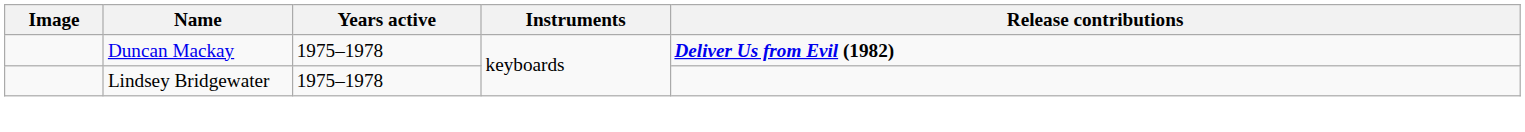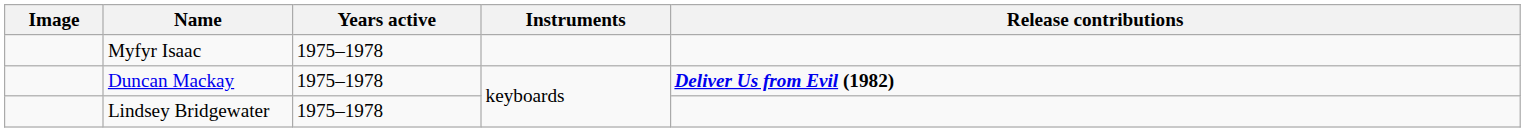 <table class="wikitable" border="1" width=100%>
 <tr>
 <th width="75">Image</th>
 <th width="150">Name</th>
 <th width="150">Years active</th>
 <th width="150">Instruments</th>
 <th>Release contributions</th>
+</tr>
+<tr>
+<td></td>
+<td>Myfyr Isaac</td>
+<td>1975–1978</td>
+<td></td>
+<td></td>
 </tr>
 <tr>
 <td></td>
 <td><a href='#'>Duncan Mackay</a></td>
 <td>1975–1978</td>
 <td rowspan="2">keyboards</td>
 <td><strong><em><a href='#'>Deliver Us from Evil</a></em> (1982)</strong></td>
 </tr>
 <tr>
 <td></td>
 <td>Lindsey Bridgewater</td>
 <td>1975–1978</td>
 <td></td>
 </tr>
 </table>
